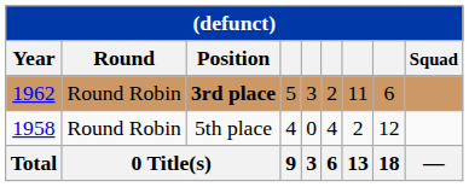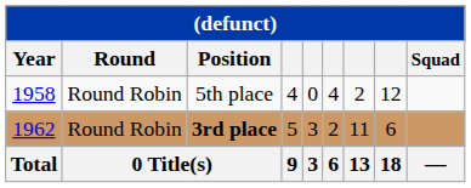 <table class="wikitable collapsible autocollapse" style="text-align: center; font-size:95%;">
 <tr>
 <th colspan=9 style="background:#0038A8; color: #FFFFFF;"><a href='#'></a> (defunct)</th>
 </tr>
 <tr>
 <th>Year</th>
 <th>Round</th>
 <th>Position</th>
 <th></th>
 <th></th>
 <th></th>
 <th></th>
 <th></th>
 <th><small>Squad</small></th>
 </tr>
+<tr>
+<td> <a href='#'>1958</a></td>
+<td>Round Robin</td>
+<td>5th place</td>
+<td>4</td>
+<td>0</td>
+<td>4</td>
+<td>2</td>
+<td>12</td>
+<td></td>
+</tr>
 <tr bgcolor=cc9966>
 <td> <a href='#'>1962</a></td>
 <td>Round Robin</td>
 <td><strong>3rd place</strong></td>
 <td>5</td>
 <td>3</td>
 <td>2</td>
 <td>11</td>
 <td>6</td>
-<td></td>
-</tr>
-<tr>
-<td> <a href='#'>1958</a></td>
-<td>Round Robin</td>
-<td>5th place</td>
-<td>4</td>
-<td>0</td>
-<td>4</td>
-<td>2</td>
-<td>12</td>
 <td></td>
 </tr>
 <tr>
 <th>Total</th>
 <th colspan=2>0 Title(s)</th>
 <th>9</th>
 <th>3</th>
 <th>6</th>
 <th>13</th>
 <th>18</th>
 <th>—</th>
 </tr>
 </table>
